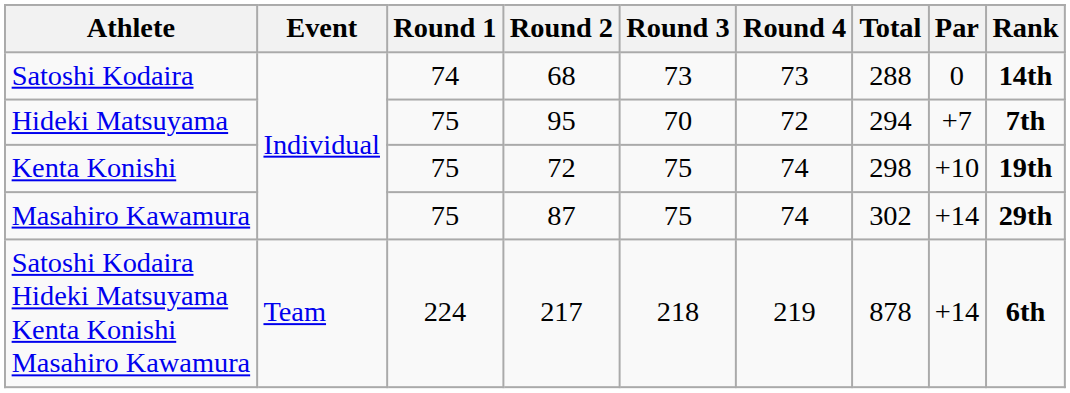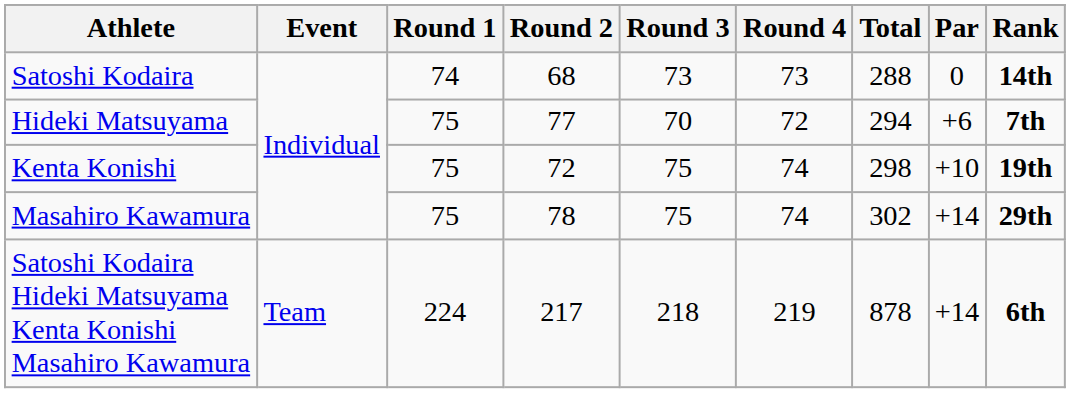 <table class=wikitable style="font-size:90%">
 <tr>
 <th>Athlete</th>
 <th>Event</th>
 <th>Round 1</th>
 <th>Round 2</th>
 <th>Round 3</th>
 <th>Round 4</th>
 <th>Total</th>
 <th>Par</th>
 <th>Rank</th>
 </tr>
 <tr>
 <td><a href='#'>Satoshi Kodaira</a></td>
 <td rowspan=4><a href='#'>Individual</a></td>
 <td align=center>74</td>
 <td align=center>68</td>
 <td align=center>73</td>
 <td align=center>73</td>
 <td align=center>288</td>
 <td align=center>0</td>
 <td align=center><strong>14th</strong></td>
 </tr>
 <tr>
 <td><a href='#'>Hideki Matsuyama</a></td>
 <td align=center>75</td>
-<td align=center>95</td>
+<td align=center>77</td>
 <td align=center>70</td>
 <td align=center>72</td>
 <td align=center>294</td>
-<td align=center>+7</td>
+<td align=center>+6</td>
 <td align=center><strong>7th</strong></td>
 </tr>
 <tr>
 <td><a href='#'>Kenta Konishi</a></td>
 <td align=center>75</td>
 <td align=center>72</td>
 <td align=center>75</td>
 <td align=center>74</td>
 <td align=center>298</td>
 <td align=center>+10</td>
 <td align=center><strong>19th</strong></td>
 </tr>
 <tr>
 <td><a href='#'>Masahiro Kawamura</a></td>
 <td align=center>75</td>
-<td align=center>87</td>
+<td align=center>78</td>
 <td align=center>75</td>
 <td align=center>74</td>
 <td align=center>302</td>
 <td align=center>+14</td>
 <td align=center><strong>29th</strong></td>
 </tr>
 <tr>
 <td><a href='#'>Satoshi Kodaira</a><br><a href='#'>Hideki Matsuyama</a><br><a href='#'>Kenta Konishi</a><br><a href='#'>Masahiro Kawamura</a></td>
 <td><a href='#'>Team</a></td>
 <td align=center>224</td>
 <td align=center>217</td>
 <td align=center>218</td>
 <td align=center>219</td>
 <td align=center>878</td>
 <td align=center>+14</td>
 <td align=center><strong>6th</strong></td>
 </tr>
 </table>
